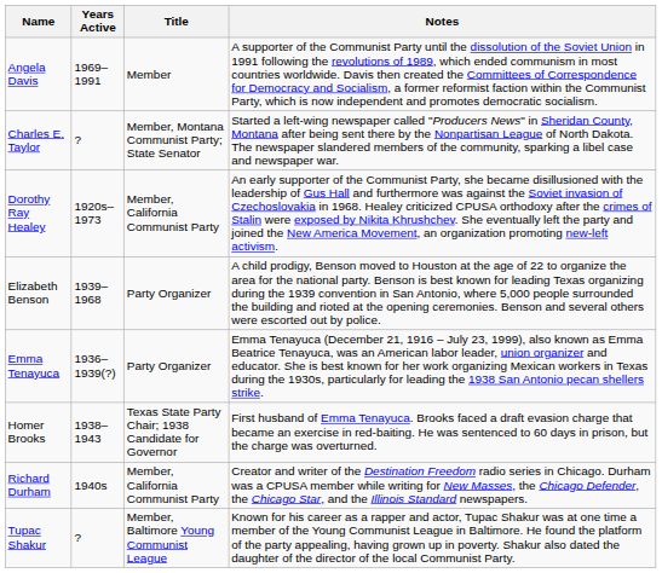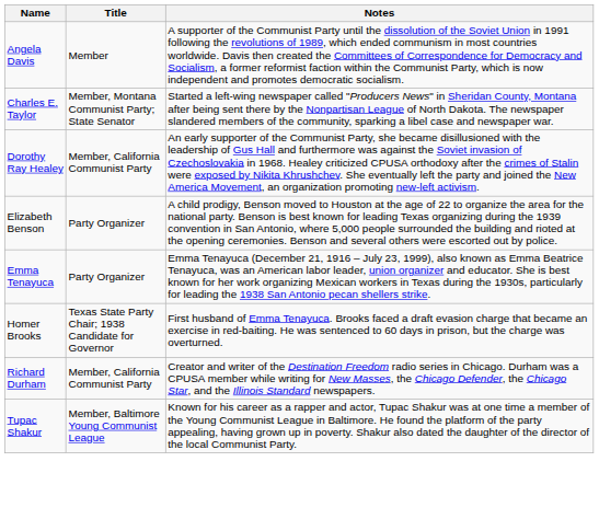 <table class="wikitable">
 <tr>
 <th>Name</th>
-<th>Years Active</th>
 <th>Title</th>
 <th>Notes</th>
 </tr>
 <tr>
 <td><a href='#'>Angela Davis</a></td>
-<td>1969–1991</td>
 <td>Member</td>
 <td>A supporter of the Communist Party until the <a href='#'>dissolution of the Soviet Union</a> in 1991 following the <a href='#'>revolutions of 1989</a>, which ended communism in most countries worldwide. Davis then created the <a href='#'>Committees of Correspondence for Democracy and Socialism</a>, a former reformist faction within the Communist Party, which is now independent and promotes democratic socialism.</td>
 </tr>
 <tr>
 <td><a href='#'>Charles E. Taylor</a></td>
-<td>?</td>
 <td>Member, Montana Communist Party; State Senator</td>
 <td>Started a left-wing newspaper called "<em>Producers News</em>" in <a href='#'>Sheridan County, Montana</a> after being sent there by the <a href='#'>Nonpartisan League</a> of North Dakota. The newspaper slandered members of the community, sparking a libel case and newspaper war.</td>
 </tr>
 <tr>
 <td><a href='#'>Dorothy Ray Healey</a></td>
-<td>1920s–1973</td>
 <td>Member, California Communist Party</td>
 <td>An early supporter of the Communist Party, she became disillusioned with the leadership of <a href='#'>Gus Hall</a> and furthermore was against the <a href='#'>Soviet invasion of Czechoslovakia</a> in 1968. Healey criticized CPUSA orthodoxy after the <a href='#'>crimes of Stalin</a> were <a href='#'>exposed by Nikita Khrushchev</a>. She eventually left the party and joined the <a href='#'>New America Movement</a>, an organization promoting <a href='#'>new-left activism</a>.</td>
 </tr>
 <tr>
 <td>Elizabeth Benson</td>
-<td>1939–1968</td>
 <td>Party Organizer</td>
 <td>A child prodigy, Benson moved to Houston at the age of 22 to organize the area for the national party. Benson is best known for leading Texas organizing during the 1939 convention in San Antonio, where 5,000 people surrounded the building and rioted at the opening ceremonies. Benson and several others were escorted out by police.</td>
 </tr>
 <tr>
 <td><a href='#'>Emma Tenayuca</a></td>
-<td>1936–1939(?)</td>
 <td>Party Organizer</td>
 <td>Emma Tenayuca (December 21, 1916 – July 23, 1999), also known as Emma Beatrice Tenayuca, was an American labor leader, <a href='#'>union organizer</a> and educator. She is best known for her work organizing Mexican workers in Texas during the 1930s, particularly for leading the <a href='#'>1938 San Antonio pecan shellers strike</a>.</td>
 </tr>
 <tr>
 <td>Homer Brooks</td>
-<td>1938–1943</td>
 <td>Texas State Party Chair; 1938 Candidate for Governor</td>
 <td>First husband of <a href='#'>Emma Tenayuca</a>. Brooks faced a draft evasion charge that became an exercise in red-baiting. He was sentenced to 60 days in prison, but the charge was overturned.</td>
 </tr>
 <tr>
 <td><a href='#'>Richard Durham</a></td>
-<td>1940s</td>
 <td>Member, California Communist Party</td>
 <td>Creator and writer of the <em><a href='#'>Destination Freedom</a></em> radio series in Chicago. Durham was a CPUSA member while writing for <em><a href='#'>New Masses</a></em>, the <em><a href='#'>Chicago Defender</a></em>, the <em><a href='#'>Chicago Star</a></em>, and the <em><a href='#'>Illinois Standard</a></em> newspapers.</td>
 </tr>
 <tr>
 <td><a href='#'>Tupac Shakur</a></td>
-<td>?</td>
 <td>Member, Baltimore <a href='#'>Young Communist League</a></td>
 <td>Known for his career as a rapper and actor, Tupac Shakur was at one time a member of the Young Communist League in Baltimore. He found the platform of the party appealing, having grown up in poverty. Shakur also dated the daughter of the director of the local Communist Party.</td>
 </tr>
 </table>
